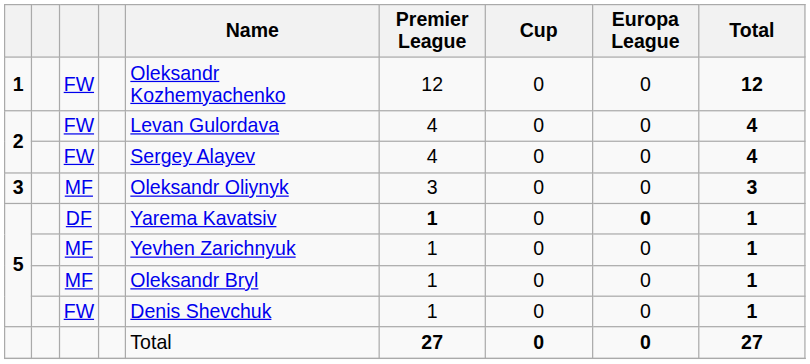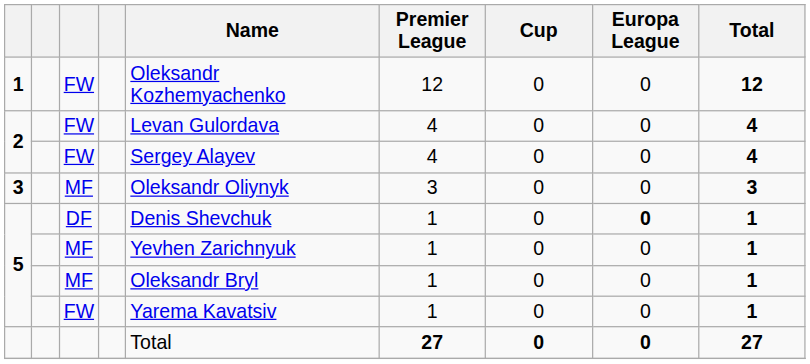 <table class="wikitable" style="text-align:center">
 <tr>
 <th width=15></th>
 <th width=15></th>
 <th width=15></th>
 <th width=15></th>
 <th width=200>Name</th>
 <th width=80><strong>Premier League</strong></th>
 <th width=80><strong>Cup</strong></th>
 <th width=80><strong>Europa League</strong></th>
 <th width=80>Total</th>
 </tr>
 <tr>
 <td><strong>1</strong></td>
 <td></td>
 <td><a href='#'>FW</a></td>
 <td></td>
 <td align=left><a href='#'>Oleksandr Kozhemyachenko</a></td>
 <td>12</td>
 <td>0</td>
 <td>0</td>
 <td><strong>12</strong></td>
 </tr>
 <tr>
 <td rowspan=2><strong>2</strong></td>
 <td></td>
 <td><a href='#'>FW</a></td>
 <td></td>
 <td align=left><a href='#'>Levan Gulordava</a></td>
 <td>4</td>
 <td>0</td>
 <td>0</td>
 <td><strong>4</strong></td>
 </tr>
 <tr>
 <td></td>
 <td><a href='#'>FW</a></td>
 <td></td>
 <td align=left><a href='#'>Sergey Alayev</a></td>
 <td>4</td>
 <td>0</td>
 <td>0</td>
 <td><strong>4</strong></td>
 </tr>
 <tr>
 <td><strong>3</strong></td>
 <td></td>
 <td><a href='#'>MF</a></td>
 <td></td>
 <td align=left><a href='#'>Oleksandr Oliynyk</a></td>
 <td>3</td>
 <td>0</td>
 <td>0</td>
 <td><strong>3</strong></td>
 </tr>
 <tr>
 <td rowspan=4><strong>5</strong></td>
 <td></td>
 <td><a href='#'>DF</a></td>
 <td></td>
-<td align=left><a href='#'>Yarema Kavatsiv</a></td>
-<td><strong>1</strong></td>
+<td align=left><a href='#'>Denis Shevchuk</a></td>
+<td>1</td>
 <td>0</td>
 <td><strong>0</strong></td>
 <td><strong>1</strong></td>
 </tr>
 <tr>
 <td></td>
 <td><a href='#'>MF</a></td>
 <td></td>
 <td align=left><a href='#'>Yevhen Zarichnyuk</a></td>
 <td>1</td>
 <td>0</td>
 <td>0</td>
 <td><strong>1</strong></td>
 </tr>
 <tr>
 <td></td>
 <td><a href='#'>MF</a></td>
 <td></td>
 <td align=left><a href='#'>Oleksandr Bryl</a></td>
 <td>1</td>
 <td>0</td>
 <td>0</td>
 <td><strong>1</strong></td>
 </tr>
 <tr>
 <td></td>
 <td><a href='#'>FW</a></td>
 <td></td>
-<td align=left><a href='#'>Denis Shevchuk</a></td>
+<td align=left><a href='#'>Yarema Kavatsiv</a></td>
 <td>1</td>
 <td>0</td>
 <td>0</td>
 <td><strong>1</strong></td>
 </tr>
 <tr>
 <td></td>
 <td></td>
 <td></td>
 <td></td>
 <td align=left>Total</td>
 <td><strong>27</strong></td>
 <td><strong>0</strong></td>
 <td><strong>0</strong></td>
 <td><strong>27</strong></td>
 </tr>
 <tr>
 </tr>
 </table>
